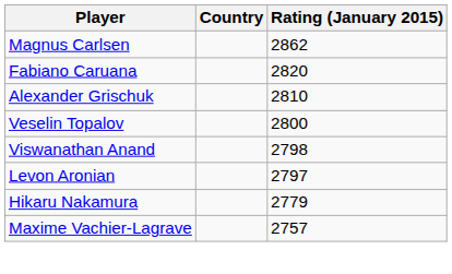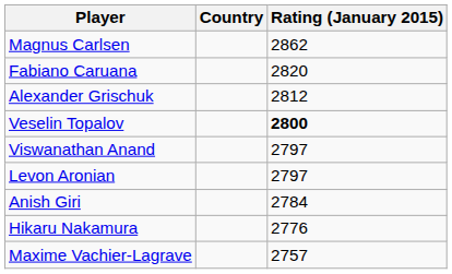 <table class="wikitable sortable">
 <tr>
 <th>Player</th>
 <th>Country</th>
 <th>Rating (January 2015)</th>
 </tr>
 <tr>
 <td><a href='#'>Magnus Carlsen</a></td>
 <td></td>
 <td>2862</td>
 </tr>
 <tr>
 <td><a href='#'>Fabiano Caruana</a></td>
 <td></td>
 <td>2820</td>
 </tr>
 <tr>
 <td><a href='#'>Alexander Grischuk</a></td>
 <td></td>
-<td>2810</td>
+<td>2812</td>
 </tr>
 <tr>
 <td><a href='#'>Veselin Topalov</a></td>
 <td></td>
-<td>2800</td>
+<td><strong>2800</strong></td>
 </tr>
 <tr>
 <td><a href='#'>Viswanathan Anand</a></td>
 <td></td>
-<td>2798</td>
+<td>2797</td>
 </tr>
 <tr>
 <td><a href='#'>Levon Aronian</a></td>
 <td></td>
 <td>2797</td>
 </tr>
 <tr>
+<td><a href='#'>Anish Giri</a></td>
+<td></td>
+<td>2784</td>
+</tr>
+<tr>
 <td><a href='#'>Hikaru Nakamura</a></td>
 <td></td>
-<td>2779</td>
+<td>2776</td>
 </tr>
 <tr>
 <td><a href='#'>Maxime Vachier-Lagrave</a></td>
 <td></td>
 <td>2757</td>
 </tr>
 </table>
